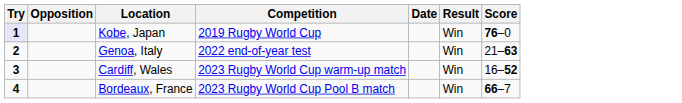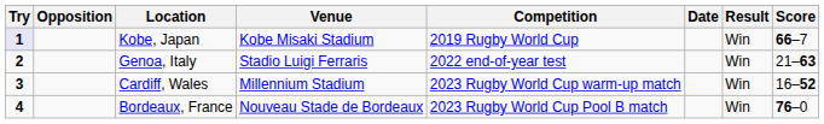 <table class="wikitable sortable" style="font-size:95%">
 <tr>
 <th>Try</th>
 <th>Opposition</th>
 <th>Location</th>
+<th>Venue</th>
 <th>Competition</th>
 <th>Date</th>
 <th>Result</th>
 <th>Score</th>
 </tr>
 <tr>
 <td align="center" style="background: lavender;"><strong>1</strong></td>
 <td></td>
 <td><a href='#'>Kobe</a>, Japan</td>
+<td><a href='#'>Kobe Misaki Stadium</a></td>
 <td><a href='#'>2019 Rugby World Cup</a></td>
 <td></td>
 <td>Win</td>
-<td><strong>76</strong>–0</td>
+<td><strong>66</strong>–7</td>
 </tr>
 <tr>
 <td align="center"><strong>2</strong></td>
 <td></td>
 <td><a href='#'>Genoa</a>, Italy</td>
+<td><a href='#'>Stadio Luigi Ferraris</a></td>
 <td><a href='#'>2022 end-of-year test</a></td>
 <td></td>
 <td>Win</td>
 <td>21–<strong>63</strong></td>
 </tr>
 <tr>
 <td align="center"><strong>3</strong></td>
 <td></td>
 <td><a href='#'>Cardiff</a>, Wales</td>
+<td><a href='#'>Millennium Stadium</a></td>
 <td><a href='#'>2023 Rugby World Cup warm-up match</a></td>
 <td></td>
 <td>Win</td>
 <td>16–<strong>52</strong></td>
 </tr>
 <tr>
 <td align="center"><strong>4</strong></td>
 <td></td>
 <td><a href='#'>Bordeaux</a>, France</td>
+<td><a href='#'>Nouveau Stade de Bordeaux</a></td>
 <td><a href='#'>2023 Rugby World Cup Pool B match</a></td>
 <td></td>
 <td>Win</td>
-<td><strong>66</strong>–7</td>
+<td><strong>76</strong>–0</td>
 </tr>
 </table>
